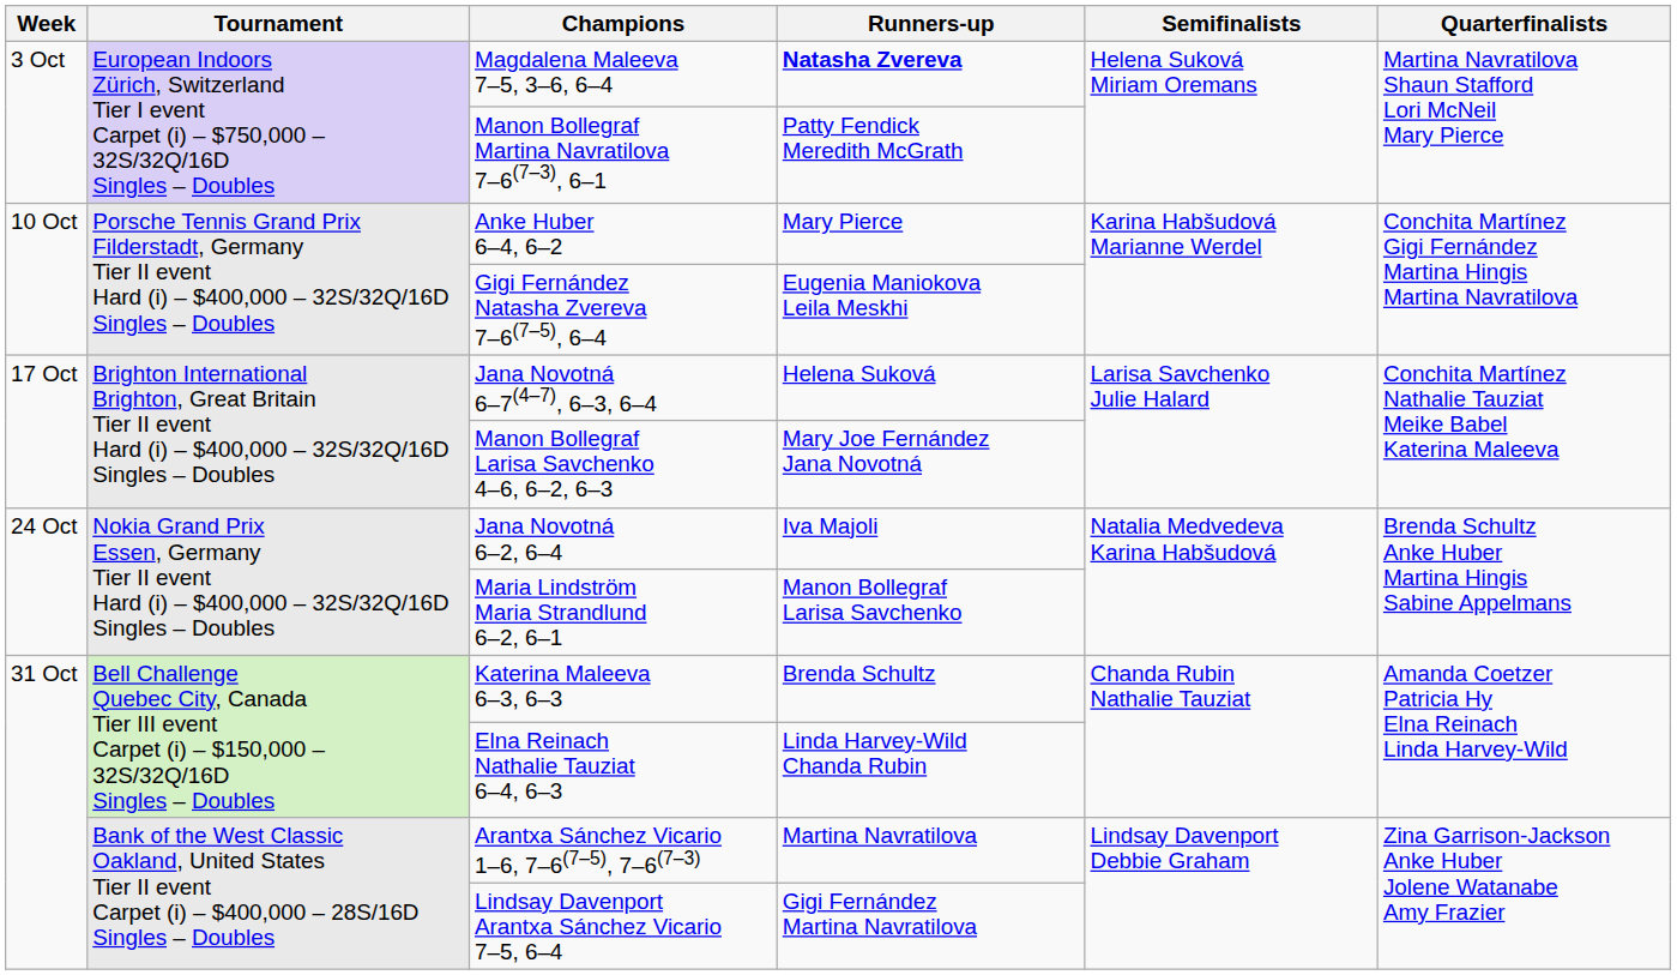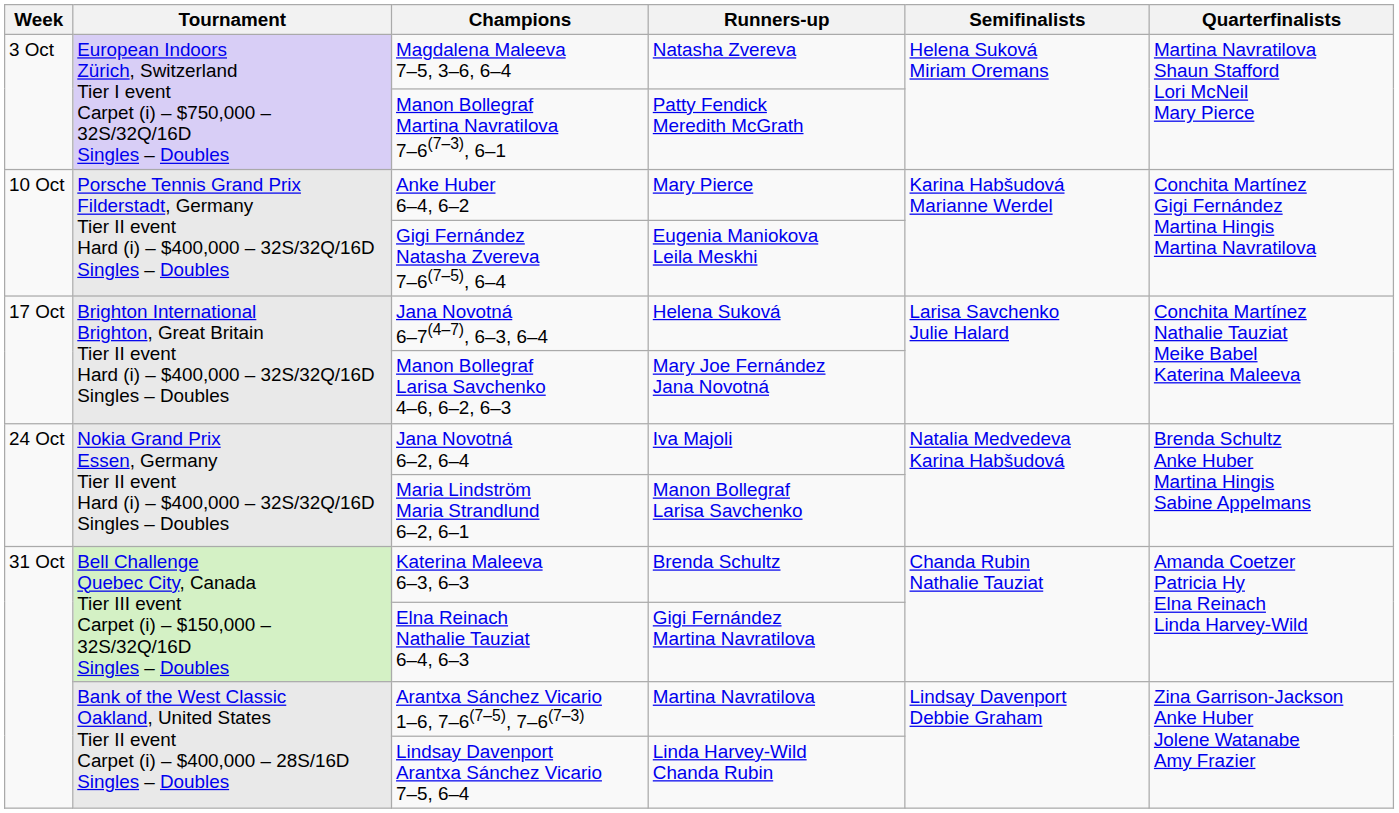 <table class=wikitable style=font-size:95%>
 <tr>
 <th style="width:48px;">Week</th>
 <th style="width:250px;">Tournament</th>
 <th style="width:200px;">Champions</th>
 <th style="width:200px;">Runners-up</th>
 <th style="width:190px;">Semifinalists</th>
 <th style="width:190px;">Quarterfinalists</th>
 </tr>
 <tr valign=top>
 <td rowspan=2>3 Oct</td>
 <td rowspan=2 style=background:#d8cef6;><a href='#'>European Indoors</a><br> <a href='#'>Zürich</a>, Switzerland<br>Tier I event <br>Carpet (i) – $750,000 – 32S/32Q/16D<br> <a href='#'>Singles</a> – <a href='#'>Doubles</a></td>
 <td> <a href='#'>Magdalena Maleeva</a><br>7–5, 3–6, 6–4</td>
-<td><strong> <a href='#'>Natasha Zvereva</a></strong></td>
+<td> <a href='#'>Natasha Zvereva</a></td>
 <td rowspan=2>  <a href='#'>Helena Suková</a><br> <a href='#'>Miriam Oremans</a></td>
 <td rowspan=2> <a href='#'>Martina Navratilova</a><br> <a href='#'>Shaun Stafford</a><br> <a href='#'>Lori McNeil</a><br> <a href='#'>Mary Pierce</a></td>
 </tr>
 <tr valign="top">
 <td> <a href='#'>Manon Bollegraf</a><br> <a href='#'>Martina Navratilova</a><br> 7–6<sup>(7–3)</sup>, 6–1</td>
 <td> <a href='#'>Patty Fendick</a><br> <a href='#'>Meredith McGrath</a></td>
 </tr>
 <tr valign=top>
 <td rowspan=2>10 Oct</td>
 <td rowspan=2 style=background:#e9e9e9;><a href='#'>Porsche Tennis Grand Prix</a><br> <a href='#'>Filderstadt</a>, Germany<br>Tier II event<br>Hard (i) – $400,000 – 32S/32Q/16D<br> <a href='#'>Singles</a> – <a href='#'>Doubles</a></td>
 <td> <a href='#'>Anke Huber</a><br>6–4, 6–2</td>
 <td> <a href='#'>Mary Pierce</a></td>
 <td rowspan=2>  <a href='#'>Karina Habšudová</a><br> <a href='#'>Marianne Werdel</a></td>
 <td rowspan=2> <a href='#'>Conchita Martínez</a><br> <a href='#'>Gigi Fernández</a><br> <a href='#'>Martina Hingis</a><br> <a href='#'>Martina Navratilova</a></td>
 </tr>
 <tr valign="top">
 <td> <a href='#'>Gigi Fernández</a><br> <a href='#'>Natasha Zvereva</a><br> 7–6<sup>(7–5)</sup>, 6–4</td>
 <td> <a href='#'>Eugenia Maniokova</a><br> <a href='#'>Leila Meskhi</a></td>
 </tr>
 <tr valign=top>
 <td rowspan=2>17 Oct</td>
 <td rowspan=2 style=background:#e9e9e9;><a href='#'>Brighton International</a><br> <a href='#'>Brighton</a>, Great Britain<br>Tier II event <br>Hard (i) – $400,000 – 32S/32Q/16D<br> Singles – Doubles</td>
 <td> <a href='#'>Jana Novotná</a><br>6–7<sup>(4–7)</sup>, 6–3, 6–4</td>
 <td> <a href='#'>Helena Suková</a></td>
 <td rowspan=2>  <a href='#'>Larisa Savchenko</a><br> <a href='#'>Julie Halard</a></td>
 <td rowspan=2> <a href='#'>Conchita Martínez</a><br> <a href='#'>Nathalie Tauziat</a><br> <a href='#'>Meike Babel</a><br> <a href='#'>Katerina Maleeva</a></td>
 </tr>
 <tr valign="top">
 <td> <a href='#'>Manon Bollegraf</a><br> <a href='#'>Larisa Savchenko</a><br> 4–6, 6–2, 6–3</td>
 <td> <a href='#'>Mary Joe Fernández</a><br> <a href='#'>Jana Novotná</a></td>
 </tr>
 <tr valign=top>
 <td rowspan=2>24 Oct</td>
 <td rowspan=2 style=background:#e9e9e9;><a href='#'>Nokia Grand Prix</a><br> <a href='#'>Essen</a>, Germany<br>Tier II event <br>Hard (i) – $400,000 – 32S/32Q/16D<br> Singles – Doubles</td>
 <td> <a href='#'>Jana Novotná</a><br>6–2, 6–4</td>
 <td> <a href='#'>Iva Majoli</a></td>
 <td rowspan=2>  <a href='#'>Natalia Medvedeva</a><br> <a href='#'>Karina Habšudová</a></td>
 <td rowspan=2> <a href='#'>Brenda Schultz</a><br> <a href='#'>Anke Huber</a><br> <a href='#'>Martina Hingis</a><br> <a href='#'>Sabine Appelmans</a></td>
 </tr>
 <tr valign="top">
 <td> <a href='#'>Maria Lindström</a><br> <a href='#'>Maria Strandlund</a><br> 6–2, 6–1</td>
 <td> <a href='#'>Manon Bollegraf</a><br> <a href='#'>Larisa Savchenko</a></td>
 </tr>
 <tr valign=top>
 <td rowspan=4>31 Oct</td>
 <td rowspan=2 style=background:#d4f1c5;><a href='#'>Bell Challenge</a><br> <a href='#'>Quebec City</a>, Canada<br>Tier III event<br>Carpet (i) – $150,000 – 32S/32Q/16D<br> <a href='#'>Singles</a> – <a href='#'>Doubles</a></td>
 <td> <a href='#'>Katerina Maleeva</a><br>6–3, 6–3</td>
 <td> <a href='#'>Brenda Schultz</a></td>
 <td rowspan=2>  <a href='#'>Chanda Rubin</a><br> <a href='#'>Nathalie Tauziat</a></td>
 <td rowspan=2> <a href='#'>Amanda Coetzer</a><br> <a href='#'>Patricia Hy</a><br> <a href='#'>Elna Reinach</a><br> <a href='#'>Linda Harvey-Wild</a></td>
 </tr>
 <tr valign="top">
 <td> <a href='#'>Elna Reinach</a><br> <a href='#'>Nathalie Tauziat</a><br> 6–4, 6–3</td>
-<td> <a href='#'>Linda Harvey-Wild</a><br> <a href='#'>Chanda Rubin</a></td>
+<td> <a href='#'>Gigi Fernández</a><br> <a href='#'>Martina Navratilova</a></td>
 </tr>
 <tr valign=top>
 <td rowspan=2 style=background:#e9e9e9;><a href='#'>Bank of the West Classic</a><br> <a href='#'>Oakland</a>, United States<br>Tier II event<br>Carpet (i) – $400,000 – 28S/16D<br> <a href='#'>Singles</a> – <a href='#'>Doubles</a></td>
 <td> <a href='#'>Arantxa Sánchez Vicario</a><br>1–6, 7–6<sup>(7–5)</sup>, 7–6<sup>(7–3)</sup></td>
 <td> <a href='#'>Martina Navratilova</a></td>
 <td rowspan=2>  <a href='#'>Lindsay Davenport</a><br> <a href='#'>Debbie Graham</a></td>
 <td rowspan=2> <a href='#'>Zina Garrison-Jackson</a><br> <a href='#'>Anke Huber</a><br> <a href='#'>Jolene Watanabe</a><br> <a href='#'>Amy Frazier</a></td>
 </tr>
 <tr valign="top">
 <td> <a href='#'>Lindsay Davenport</a><br> <a href='#'>Arantxa Sánchez Vicario</a><br> 7–5, 6–4</td>
-<td> <a href='#'>Gigi Fernández</a><br> <a href='#'>Martina Navratilova</a></td>
+<td> <a href='#'>Linda Harvey-Wild</a><br> <a href='#'>Chanda Rubin</a></td>
 </tr>
 </table>
